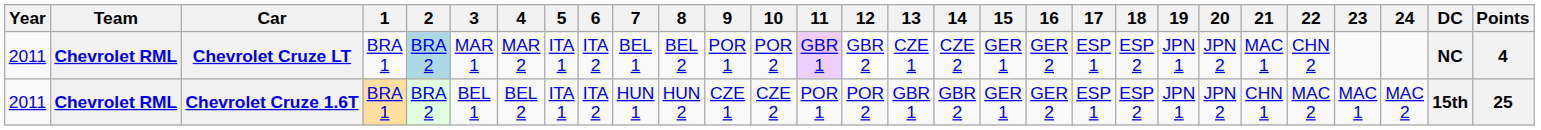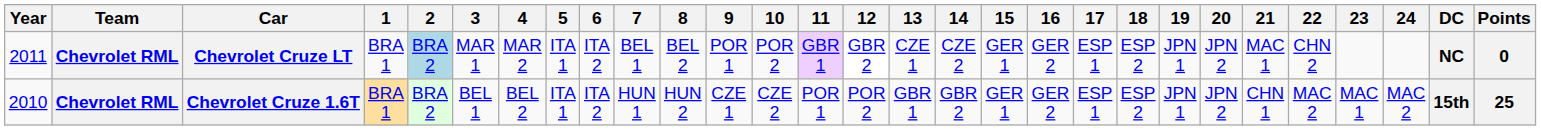 <table class="wikitable" style="text-align:center; font-size:85%">
 <tr>
 <th>Year</th>
 <th>Team</th>
 <th>Car</th>
 <th>1</th>
 <th>2</th>
 <th>3</th>
 <th>4</th>
 <th>5</th>
 <th>6</th>
 <th>7</th>
 <th>8</th>
 <th>9</th>
 <th>10</th>
 <th>11</th>
 <th>12</th>
 <th>13</th>
 <th>14</th>
 <th>15</th>
 <th>16</th>
 <th>17</th>
 <th>18</th>
 <th>19</th>
 <th>20</th>
 <th>21</th>
 <th>22</th>
 <th>23</th>
 <th>24</th>
 <th>DC</th>
 <th>Points</th>
 </tr>
 <tr>
 <td><a href='#'>2011</a></td>
 <th><a href='#'>Chevrolet RML</a></th>
 <th><a href='#'>Chevrolet Cruze LT</a></th>
 <td><a href='#'>BRA<br>1</a></td>
 <td style="background: lightblue;"><a href='#'>BRA<br>2</a></td>
 <td><a href='#'>MAR<br>1</a></td>
 <td><a href='#'>MAR<br>2</a></td>
 <td><a href='#'>ITA<br>1</a></td>
 <td><a href='#'>ITA<br>2</a></td>
 <td><a href='#'>BEL<br>1</a></td>
 <td><a href='#'>BEL<br>2</a></td>
 <td><a href='#'>POR<br>1</a></td>
 <td><a href='#'>POR<br>2</a></td>
 <td style="background:#efcfff;"><a href='#'>GBR<br>1</a><br></td>
 <td style="background:#ffffff;"><a href='#'>GBR<br>2</a><br></td>
 <td><a href='#'>CZE<br>1</a></td>
 <td><a href='#'>CZE<br>2</a></td>
 <td><a href='#'>GER<br>1</a></td>
 <td><a href='#'>GER<br>2</a></td>
 <td><a href='#'>ESP<br>1</a></td>
 <td><a href='#'>ESP<br>2</a></td>
 <td><a href='#'>JPN<br>1</a></td>
 <td><a href='#'>JPN<br>2</a></td>
 <td><a href='#'>MAC<br>1</a></td>
 <td><a href='#'>CHN<br>2</a></td>
 <td></td>
 <td></td>
 <th>NC</th>
-<th>4</th>
+<th>0</th>
 </tr>
 <tr>
-<td><a href='#'>2011</a></td>
+<td><a href='#'>2010</a></td>
 <th><a href='#'>Chevrolet RML</a></th>
 <th><a href='#'>Chevrolet Cruze 1.6T</a></th>
 <td style="background:#ffdf9f;"><a href='#'>BRA<br>1</a><br></td>
 <td style="background:#dfffdf;"><a href='#'>BRA<br>2</a><br></td>
 <td><a href='#'>BEL<br>1</a></td>
 <td><a href='#'>BEL<br>2</a></td>
 <td><a href='#'>ITA<br>1</a></td>
 <td><a href='#'>ITA<br>2</a></td>
 <td><a href='#'>HUN<br>1</a></td>
 <td><a href='#'>HUN<br>2</a></td>
 <td><a href='#'>CZE<br>1</a></td>
 <td><a href='#'>CZE<br>2</a></td>
 <td><a href='#'>POR<br>1</a></td>
 <td><a href='#'>POR<br>2</a></td>
 <td><a href='#'>GBR<br>1</a></td>
 <td><a href='#'>GBR<br>2</a></td>
 <td><a href='#'>GER<br>1</a></td>
 <td><a href='#'>GER<br>2</a></td>
 <td><a href='#'>ESP<br>1</a></td>
 <td><a href='#'>ESP<br>2</a></td>
 <td><a href='#'>JPN<br>1</a></td>
 <td><a href='#'>JPN<br>2</a></td>
 <td><a href='#'>CHN<br>1</a></td>
 <td><a href='#'>MAC<br>2</a></td>
 <td><a href='#'>MAC<br>1</a></td>
 <td><a href='#'>MAC<br>2</a></td>
 <th>15th</th>
 <th>25</th>
 </tr>
 </table>
